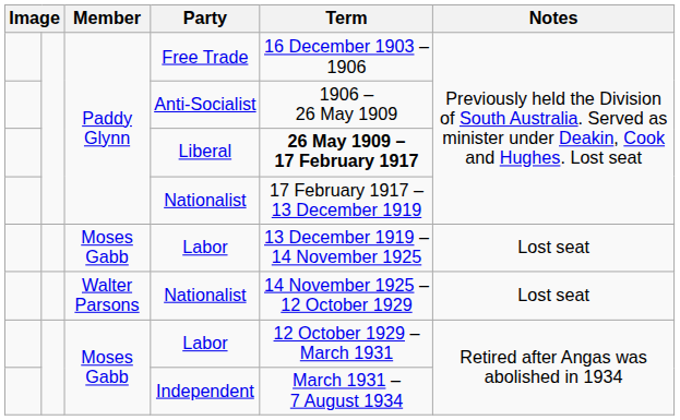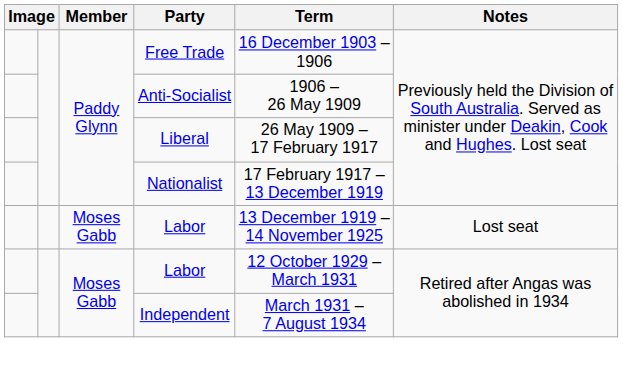 <table class=wikitable style="text-align:center">
 <tr>
 <th colspan=2>Image</th>
 <th>Member</th>
 <th>Party</th>
 <th>Term</th>
 <th>Notes</th>
 </tr>
 <tr>
 <td> </td>
 <td rowspan=4></td>
 <td rowspan=4><a href='#'>Paddy Glynn</a><br></td>
 <td><a href='#'>Free Trade</a></td>
 <td nowrap><a href='#'>16 December 1903</a> –<br>1906</td>
 <td rowspan=4>Previously held the Division of <a href='#'>South Australia</a>. Served as minister under <a href='#'>Deakin</a>, <a href='#'>Cook</a> and <a href='#'>Hughes</a>. Lost seat</td>
 </tr>
 <tr>
 <td> </td>
 <td nowrap><a href='#'>Anti-Socialist</a></td>
 <td nowrap>1906 –<br>26 May 1909</td>
 </tr>
 <tr>
 <td> </td>
 <td nowrap><a href='#'>Liberal</a></td>
-<td nowrap><strong>26 May 1909 –<br>17 February 1917</strong></td>
+<td nowrap>26 May 1909 –<br>17 February 1917</td>
 </tr>
 <tr>
 <td> </td>
 <td nowrap><a href='#'>Nationalist</a></td>
 <td nowrap>17 February 1917 –<br><a href='#'>13 December 1919</a></td>
 </tr>
 <tr>
 <td> </td>
 <td></td>
 <td><a href='#'>Moses Gabb</a><br></td>
 <td><a href='#'>Labor</a></td>
 <td nowrap><a href='#'>13 December 1919</a> –<br><a href='#'>14 November 1925</a></td>
 <td>Lost seat</td>
 </tr>
 <tr>
 <td> </td>
-<td></td>
-<td><a href='#'>Walter Parsons</a><br></td>
-<td><a href='#'>Nationalist</a></td>
-<td nowrap><a href='#'>14 November 1925</a> –<br><a href='#'>12 October 1929</a></td>
-<td>Lost seat</td>
-</tr>
-<tr>
-<td> </td>
 <td rowspan=2></td>
 <td rowspan=2><a href='#'>Moses Gabb</a> <br></td>
 <td><a href='#'>Labor</a></td>
 <td nowrap><a href='#'>12 October 1929</a> –<br><a href='#'>March 1931</a></td>
 <td rowspan=2>Retired after Angas was abolished in 1934</td>
 </tr>
 <tr>
 <td> </td>
 <td><a href='#'>Independent</a></td>
 <td nowrap><a href='#'>March 1931</a> –<br><a href='#'>7 August 1934</a></td>
 </tr>
 </table>
